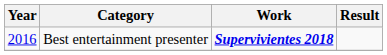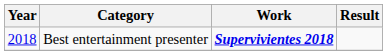 <table class="wikitable">
 <tr>
 <th>Year</th>
 <th>Category</th>
 <th>Work</th>
 <th>Result</th>
 </tr>
 <tr>
-<td><a href='#'>2016</a></td>
+<td><a href='#'>2018</a></td>
 <td>Best entertainment presenter</td>
 <td><strong><a href='#'><em>Supervivientes 2018</em></a></strong></td>
 <td></td>
 </tr>
 <tr>
 </tr>
 </table>
